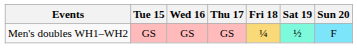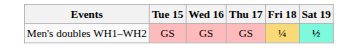 <table class="wikitable" style="margin:0.5em auto; font-size:90%; line-height:1.25em; text-align:center">
 <tr>
 <th>Events</th>
 <th>Tue 15</th>
 <th>Wed 16</th>
 <th>Thu 17</th>
 <th>Fri 18</th>
 <th>Sat 19</th>
-<th>Sun 20</th>
 </tr>
 <tr>
 <td align="left">Men's doubles WH1–WH2</td>
 <td bgcolor="#FFBBBB">GS</td>
 <td bgcolor="#FFBBBB">GS</td>
 <td bgcolor="#FFBBBB">GS</td>
 <td bgcolor="#FAD978">¼</td>
-<td bgcolor="#7DFADB">½</td>
-<td bgcolor="#7DE5FA">F</td>
+<td bgcolor="#7DFADB"><strong>½</strong></td>
 </tr>
 </table>
